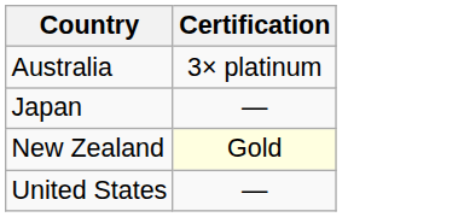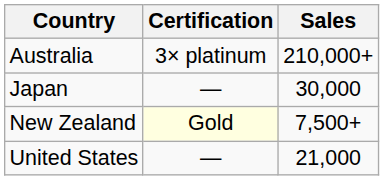 <table class="wikitable sortable">
 <tr>
 <th align="left">Country</th>
 <th align="left">Certification</th>
+<th align="left">Sales</th>
 </tr>
 <tr>
 <td align="left">Australia</td>
 <td style="text-align:center;">3× platinum</td>
+<td style="text-align:center;">210,000+</td>
 </tr>
 <tr>
 <td align="left">Japan</td>
 <td style="text-align:center;">—</td>
+<td style="text-align:center;">30,000</td>
 </tr>
 <tr>
 <td align="left">New Zealand</td>
 <td style="background: lightyellow; text-align:center;">Gold</td>
+<td style="text-align:center;">7,500+</td>
 </tr>
 <tr>
 <td align="left">United States</td>
 <td style="text-align:center;">—</td>
+<td style="text-align:center;">21,000</td>
 </tr>
 </table>
